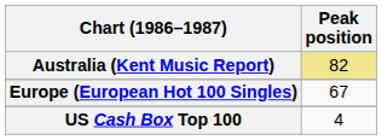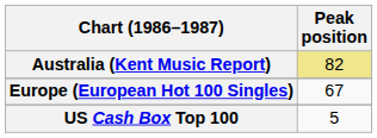 <table class="wikitable sortable plainrowheaders" style="text-align:center">
 <tr>
 <th scope="col">Chart (1986–1987)</th>
 <th scope="col">Peak<br>position</th>
 </tr>
 <tr>
 <th scope="row">Australia (<a href='#'>Kent Music Report</a>)</th>
 <td style="background: khaki;">82</td>
 </tr>
 <tr>
 </tr>
 <tr>
 </tr>
 <tr>
 <th scope="row">Europe (<a href='#'>European Hot 100 Singles</a>)</th>
 <td>67</td>
 </tr>
 <tr>
 </tr>
 <tr>
 </tr>
 <tr>
 </tr>
 <tr>
 </tr>
 <tr>
 </tr>
 <tr>
 </tr>
 <tr>
 </tr>
 <tr>
 </tr>
 <tr>
 <th scope="row">US <em><a href='#'>Cash Box</a></em> Top 100</th>
-<td>4</td>
+<td>5</td>
 </tr>
 </table>
